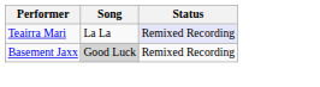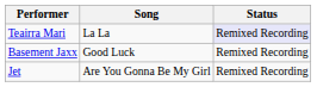 <table class="wikitable" style="font-size: 85%">
 <tr>
 <th>Performer</th>
 <th>Song</th>
 <th>Status</th>
 </tr>
 <tr>
 <td> <a href='#'>Teairra Mari</a></td>
 <td>La La</td>
 <td style="background: lavender;">Remixed Recording</td>
 </tr>
 <tr>
 <td> <a href='#'>Basement Jaxx</a></td>
-<td style="background: lightgrey;">Good Luck</td>
+<td>Good Luck</td>
+<td>Remixed Recording</td>
+</tr>
+<tr>
+<td> <a href='#'>Jet</a></td>
+<td>Are You Gonna Be My Girl</td>
 <td>Remixed Recording</td>
 </tr>
 </table>
